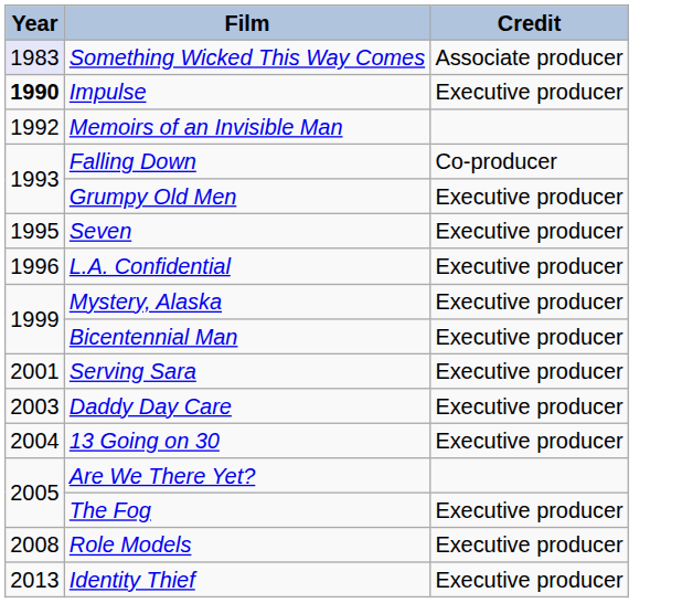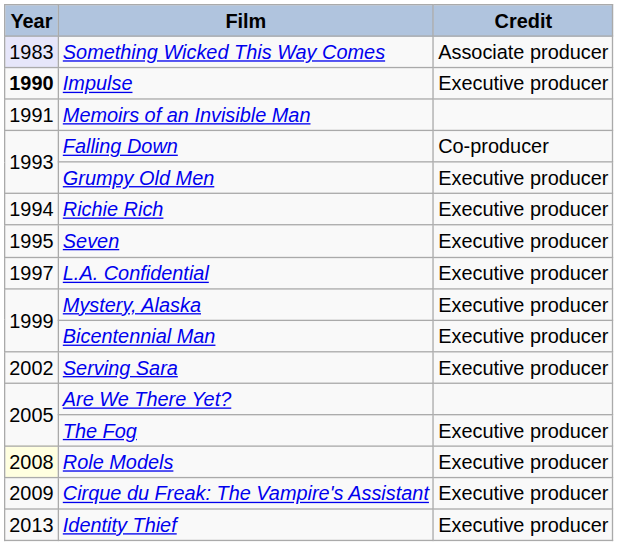 <table class="wikitable" style="font-size:95%;">
 <tr>
 <th style="background:#B0C4DE;">Year</th>
 <th style="background:#B0C4DE;">Film</th>
 <th style="background:#B0C4DE;">Credit</th>
 </tr>
 <tr>
 <td style="background: lavender;">1983</td>
 <td><em><a href='#'>Something Wicked This Way Comes</a></em></td>
 <td>Associate producer</td>
 </tr>
 <tr>
 <td><strong>1990</strong></td>
 <td><em><a href='#'>Impulse</a></em></td>
 <td>Executive producer</td>
 </tr>
 <tr>
-<td>1992</td>
+<td>1991</td>
 <td><em><a href='#'>Memoirs of an Invisible Man</a></em></td>
 <td></td>
 </tr>
 <tr>
 <td rowspan=2>1993</td>
 <td><em><a href='#'>Falling Down</a></em></td>
 <td>Co-producer</td>
 </tr>
 <tr>
 <td><em><a href='#'>Grumpy Old Men</a></em></td>
 <td>Executive producer</td>
 </tr>
 <tr>
+<td>1994</td>
+<td><em><a href='#'>Richie Rich</a></em></td>
+<td>Executive producer</td>
+</tr>
+<tr>
 <td>1995</td>
 <td><em><a href='#'>Seven</a></em></td>
 <td>Executive producer</td>
 </tr>
 <tr>
-<td>1996</td>
+<td>1997</td>
 <td><em><a href='#'>L.A. Confidential</a></em></td>
 <td>Executive producer</td>
 </tr>
 <tr>
 <td rowspan=2>1999</td>
 <td><em><a href='#'>Mystery, Alaska</a></em></td>
 <td>Executive producer</td>
 </tr>
 <tr>
 <td><em><a href='#'>Bicentennial Man</a></em></td>
 <td>Executive producer</td>
 </tr>
 <tr>
-<td>2001</td>
+<td>2002</td>
 <td><em><a href='#'>Serving Sara</a></em></td>
-<td>Executive producer</td>
-</tr>
-<tr>
-<td>2003</td>
-<td><em><a href='#'>Daddy Day Care</a></em></td>
-<td>Executive producer</td>
-</tr>
-<tr>
-<td>2004</td>
-<td><em><a href='#'>13 Going on 30</a></em></td>
 <td>Executive producer</td>
 </tr>
 <tr>
 <td rowspan=2>2005</td>
 <td><em><a href='#'>Are We There Yet?</a></em></td>
 <td></td>
 </tr>
 <tr>
 <td><em><a href='#'>The Fog</a></em></td>
 <td>Executive producer</td>
 </tr>
 <tr>
-<td>2008</td>
+<td style="background: lightyellow;">2008</td>
 <td><em><a href='#'>Role Models</a></em></td>
+<td>Executive producer</td>
+</tr>
+<tr>
+<td>2009</td>
+<td><em><a href='#'>Cirque du Freak: The Vampire's Assistant</a></em></td>
 <td>Executive producer</td>
 </tr>
 <tr>
 <td>2013</td>
 <td><em><a href='#'>Identity Thief</a></em></td>
 <td>Executive producer</td>
 </tr>
 </table>
